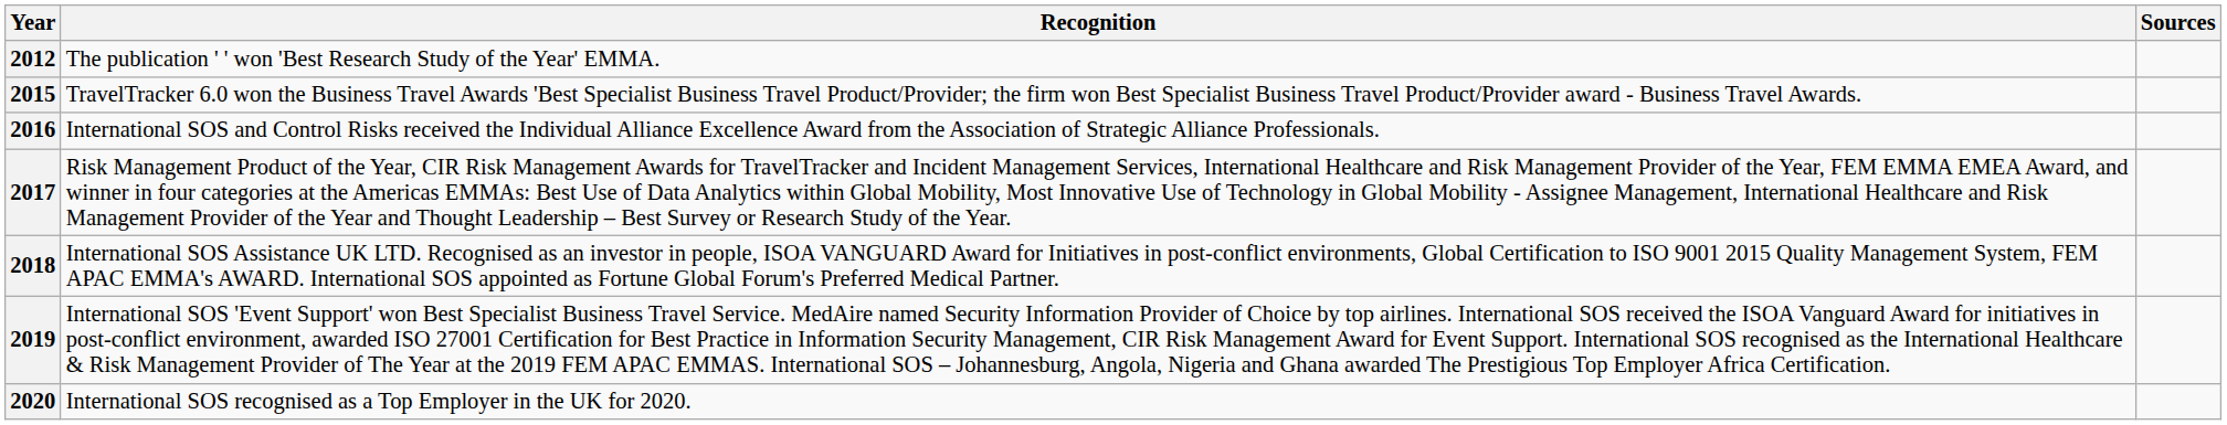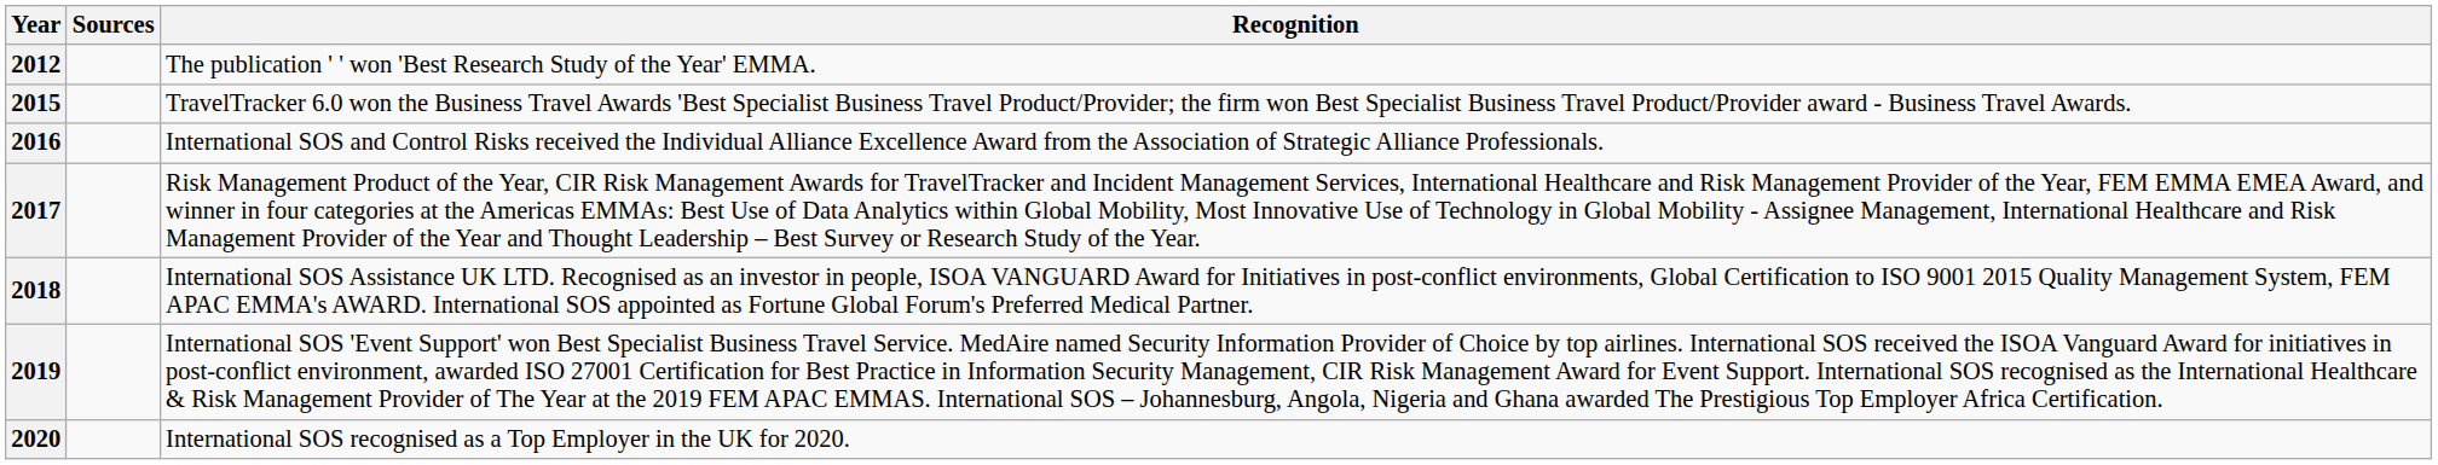 <table class="wikitable mw-collapsible">
 <tr>
 <th>Year</th>
+<th scope="col">Sources</th>
 <th scope="col">Recognition</th>
-<th scope="col">Sources</th>
 </tr>
 <tr>
 <th scope="row">2012</th>
+<td></td>
 <td>The publication ' ' won 'Best Research Study of the Year' EMMA.</td>
-<td></td>
 </tr>
 <tr>
 <th scope="row">2015</th>
+<td></td>
 <td>TravelTracker 6.0 won the Business Travel Awards 'Best Specialist Business Travel Product/Provider; the firm won Best Specialist Business Travel Product/Provider award - Business Travel Awards.</td>
-<td></td>
 </tr>
 <tr>
 <th scope="row">2016</th>
+<td></td>
 <td>International SOS and Control Risks received the Individual Alliance Excellence Award from the Association of Strategic Alliance Professionals.</td>
-<td></td>
 </tr>
 <tr>
 <th scope="row">2017</th>
+<td></td>
 <td>Risk Management Product of the Year, CIR Risk Management Awards for TravelTracker and Incident Management Services, International Healthcare and Risk Management Provider of the Year, FEM EMMA EMEA Award, and winner in four categories at the Americas EMMAs: Best Use of Data Analytics within Global Mobility, Most Innovative Use of Technology in Global Mobility - Assignee Management, International Healthcare and Risk Management Provider of the Year and Thought Leadership – Best Survey or Research Study of the Year.</td>
-<td></td>
 </tr>
 <tr>
 <th scope="row">2018</th>
+<td></td>
 <td>International SOS Assistance UK LTD. Recognised as an investor in people, ISOA VANGUARD Award for Initiatives in post-conflict environments, Global Certification to ISO 9001 2015 Quality Management System, FEM APAC EMMA's AWARD. International SOS appointed as Fortune Global Forum's Preferred Medical Partner.</td>
-<td></td>
 </tr>
 <tr>
 <th scope="row">2019</th>
+<td></td>
 <td>International SOS 'Event Support' won Best Specialist Business Travel Service. MedAire named Security Information Provider of Choice by top airlines. International SOS received the ISOA Vanguard Award for initiatives in post-conflict environment, awarded ISO 27001 Certification for Best Practice in Information Security Management, CIR Risk Management Award for Event Support. International SOS recognised as the International Healthcare & Risk Management Provider of The Year at the 2019 FEM APAC EMMAS. International SOS – Johannesburg, Angola, Nigeria and Ghana awarded The Prestigious Top Employer Africa Certification.</td>
-<td></td>
 </tr>
 <tr>
 <th scope="row">2020</th>
+<td></td>
 <td>International SOS recognised as a Top Employer in the UK for 2020.</td>
-<td></td>
 </tr>
 </table>
